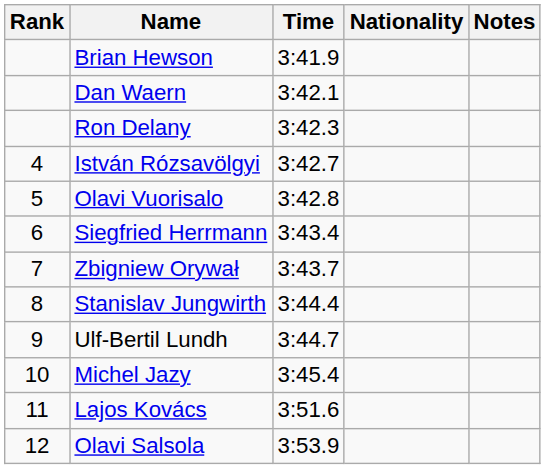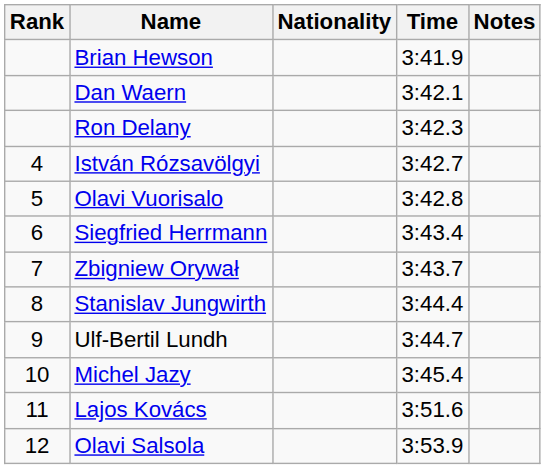 <table class="wikitable sortable" style="text-align:center">
 <tr>
 <th>Rank</th>
 <th>Name</th>
+<th>Nationality</th>
 <th>Time</th>
-<th>Nationality</th>
 <th>Notes</th>
 </tr>
 <tr>
 <td></td>
 <td align=left><a href='#'>Brian Hewson</a></td>
+<td align=left></td>
 <td>3:41.9</td>
-<td align=left></td>
 <td></td>
 </tr>
 <tr>
 <td></td>
 <td align=left><a href='#'>Dan Waern</a></td>
+<td align=left></td>
 <td>3:42.1</td>
-<td align=left></td>
 <td></td>
 </tr>
 <tr>
 <td></td>
 <td align=left><a href='#'>Ron Delany</a></td>
+<td align=left></td>
 <td>3:42.3</td>
-<td align=left></td>
 <td></td>
 </tr>
 <tr>
 <td>4</td>
 <td align=left><a href='#'>István Rózsavölgyi</a></td>
+<td align=left></td>
 <td>3:42.7</td>
-<td align=left></td>
 <td></td>
 </tr>
 <tr>
 <td>5</td>
 <td align=left><a href='#'>Olavi Vuorisalo</a></td>
+<td align=left></td>
 <td>3:42.8</td>
-<td align=left></td>
 <td></td>
 </tr>
 <tr>
 <td>6</td>
 <td align=left><a href='#'>Siegfried Herrmann</a></td>
+<td align=left></td>
 <td>3:43.4</td>
-<td align=left></td>
 <td></td>
 </tr>
 <tr>
 <td>7</td>
 <td align=left><a href='#'>Zbigniew Orywał</a></td>
+<td align=left></td>
 <td>3:43.7</td>
-<td align=left></td>
 <td></td>
 </tr>
 <tr>
 <td>8</td>
 <td align=left><a href='#'>Stanislav Jungwirth</a></td>
+<td align=left></td>
 <td>3:44.4</td>
-<td align=left></td>
 <td></td>
 </tr>
 <tr>
 <td>9</td>
 <td align=left>Ulf-Bertil Lundh</td>
+<td align="left"></td>
 <td>3:44.7</td>
-<td align="left"></td>
 <td></td>
 </tr>
 <tr>
 <td>10</td>
 <td align=left><a href='#'>Michel Jazy</a></td>
+<td align=left></td>
 <td>3:45.4</td>
-<td align=left></td>
 <td></td>
 </tr>
 <tr>
 <td>11</td>
 <td align=left><a href='#'>Lajos Kovács</a></td>
+<td align=left></td>
 <td>3:51.6</td>
-<td align=left></td>
 <td></td>
 </tr>
 <tr>
 <td>12</td>
 <td align=left><a href='#'>Olavi Salsola</a></td>
+<td align=left></td>
 <td>3:53.9</td>
-<td align=left></td>
 <td></td>
 </tr>
 </table>
